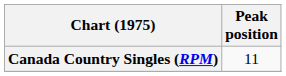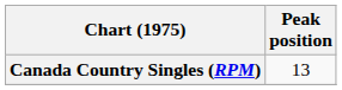 <table class="wikitable sortable plainrowheaders" style="text-align:center">
 <tr>
 <th scope="col">Chart (1975)</th>
 <th scope="col">Peak<br> position</th>
 </tr>
 <tr>
 <th scope="row">Canada Country Singles (<em><a href='#'>RPM</a></em>)</th>
-<td align="center">11</td>
+<td align="center">13</td>
 </tr>
 <tr>
 </tr>
 <tr>
 </tr>
 </table>
